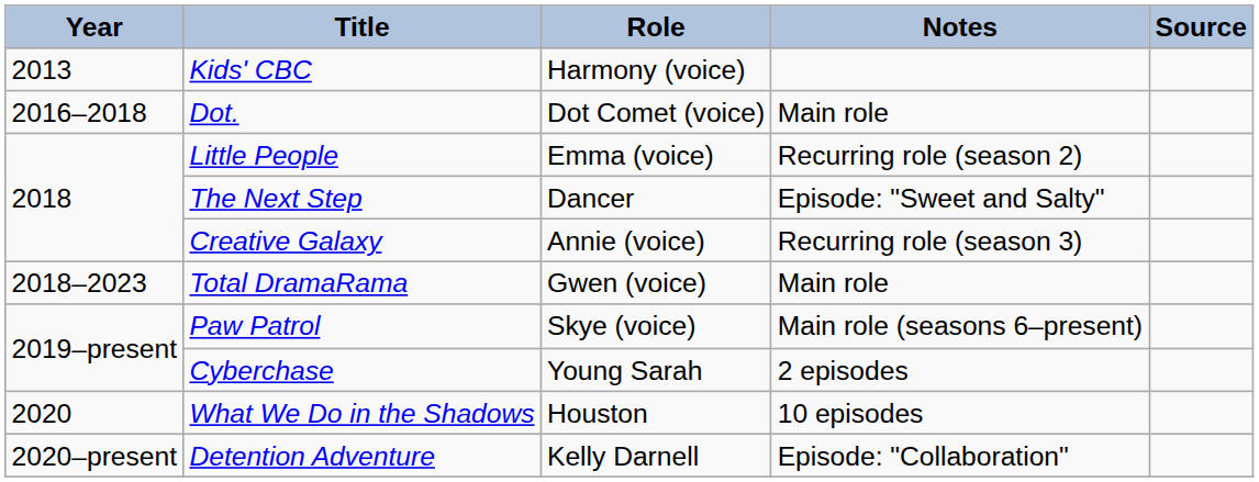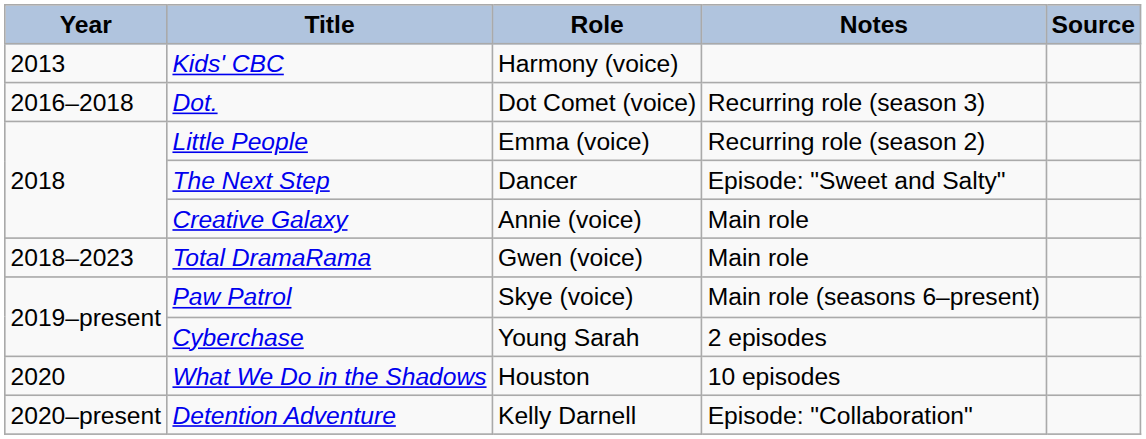 <table class="wikitable sortable plainrowheaders" style="width=95%; font-size: 95%;">
 <tr>
 <th style="background:#b0c4de;">Year </th>
 <th style="background:#b0c4de;">Title</th>
 <th style="background:#b0c4de;">Role</th>
 <th style="background:#b0c4de;" class="unsortable">Notes </th>
 <th style="background:#b0c4de;" class="unsortable">Source</th>
 </tr>
 <tr>
 <td>2013</td>
 <td><em><a href='#'>Kids' CBC</a></em></td>
 <td>Harmony (voice)</td>
 <td></td>
 <td></td>
 </tr>
 <tr>
 <td>2016–2018</td>
 <td><em><a href='#'>Dot.</a></em></td>
 <td>Dot Comet (voice)</td>
-<td>Main role</td>
+<td>Recurring role (season 3)</td>
 <td></td>
 </tr>
 <tr>
 <td rowspan=3>2018</td>
 <td><em><a href='#'>Little People</a></em></td>
 <td>Emma (voice)</td>
 <td>Recurring role (season 2)</td>
 <td></td>
 </tr>
 <tr>
 <td><em><a href='#'>The Next Step</a></em></td>
 <td>Dancer</td>
 <td>Episode: "Sweet and Salty"</td>
 <td></td>
 </tr>
 <tr>
 <td><em><a href='#'>Creative Galaxy</a></em></td>
 <td>Annie (voice)</td>
-<td>Recurring role (season 3)</td>
+<td>Main role</td>
 <td></td>
 </tr>
 <tr>
 <td>2018–2023</td>
 <td><em><a href='#'>Total DramaRama</a></em></td>
 <td>Gwen (voice)</td>
 <td>Main role</td>
 <td></td>
 </tr>
 <tr>
 <td rowspan="2">2019–present</td>
 <td><em><a href='#'>Paw Patrol</a></em></td>
 <td>Skye (voice)</td>
 <td>Main role (seasons 6–present)</td>
 <td></td>
 </tr>
 <tr>
 <td><em><a href='#'>Cyberchase</a></em></td>
 <td>Young Sarah</td>
 <td>2 episodes</td>
 <td></td>
 </tr>
 <tr>
 <td>2020</td>
 <td><em><a href='#'>What We Do in the Shadows</a></em></td>
 <td>Houston</td>
 <td>10 episodes</td>
 <td></td>
 </tr>
 <tr>
 <td>2020–present</td>
 <td><em><a href='#'>Detention Adventure</a></em></td>
 <td>Kelly Darnell</td>
 <td>Episode: "Collaboration"</td>
 <td></td>
 </tr>
 </table>
